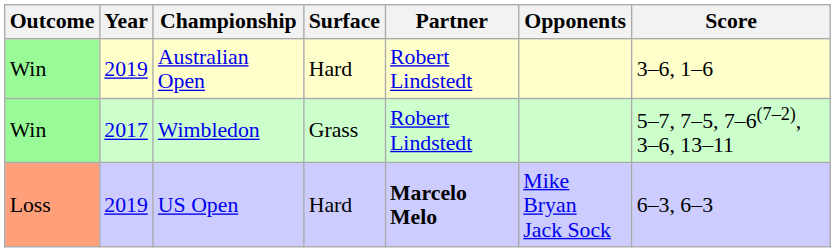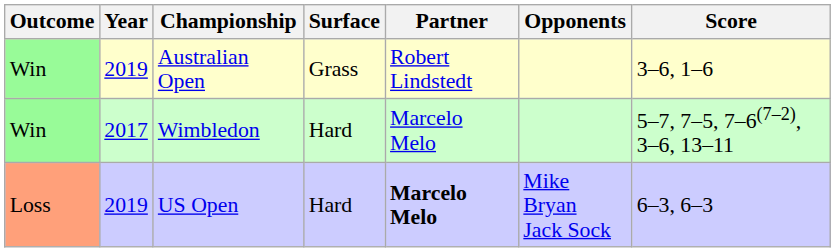 <table class="sortable wikitable">
 <tr>
 <th>Outcome</th>
 <th>Year</th>
 <th>Championship</th>
 <th>Surface</th>
 <th>Partner</th>
 <th>Opponents</th>
 <th class="unsortable">Score</th>
 </tr>
 <tr bgcolor=FFFFCC>
 <td bgcolor=98FB98>Win</td>
 <td><a href='#'>2019</a></td>
 <td><a href='#'>Australian Open</a></td>
-<td>Hard</td>
+<td>Grass</td>
 <td> <a href='#'>Robert Lindstedt</a></td>
 <td></td>
 <td>3–6, 1–6</td>
 </tr>
 <tr bgcolor=CCFFCC>
 <td bgcolor=98FB98>Win</td>
 <td><a href='#'>2017</a></td>
 <td><a href='#'>Wimbledon</a></td>
-<td>Grass</td>
-<td> <a href='#'>Robert Lindstedt</a></td>
+<td>Hard</td>
+<td> <a href='#'>Marcelo Melo</a></td>
 <td></td>
 <td>5–7, 7–5, 7–6<sup>(7–2)</sup>, 3–6, 13–11</td>
 </tr>
 <tr bgcolor=#CCCCFF>
 <td bgcolor=FFA07A>Loss</td>
 <td><a href='#'>2019</a></td>
 <td><a href='#'>US Open</a></td>
 <td>Hard</td>
 <td><strong> Marcelo Melo</strong></td>
 <td> <a href='#'>Mike Bryan</a> <br>  <a href='#'>Jack Sock</a></td>
 <td>6–3, 6–3</td>
 </tr>
 </table>
